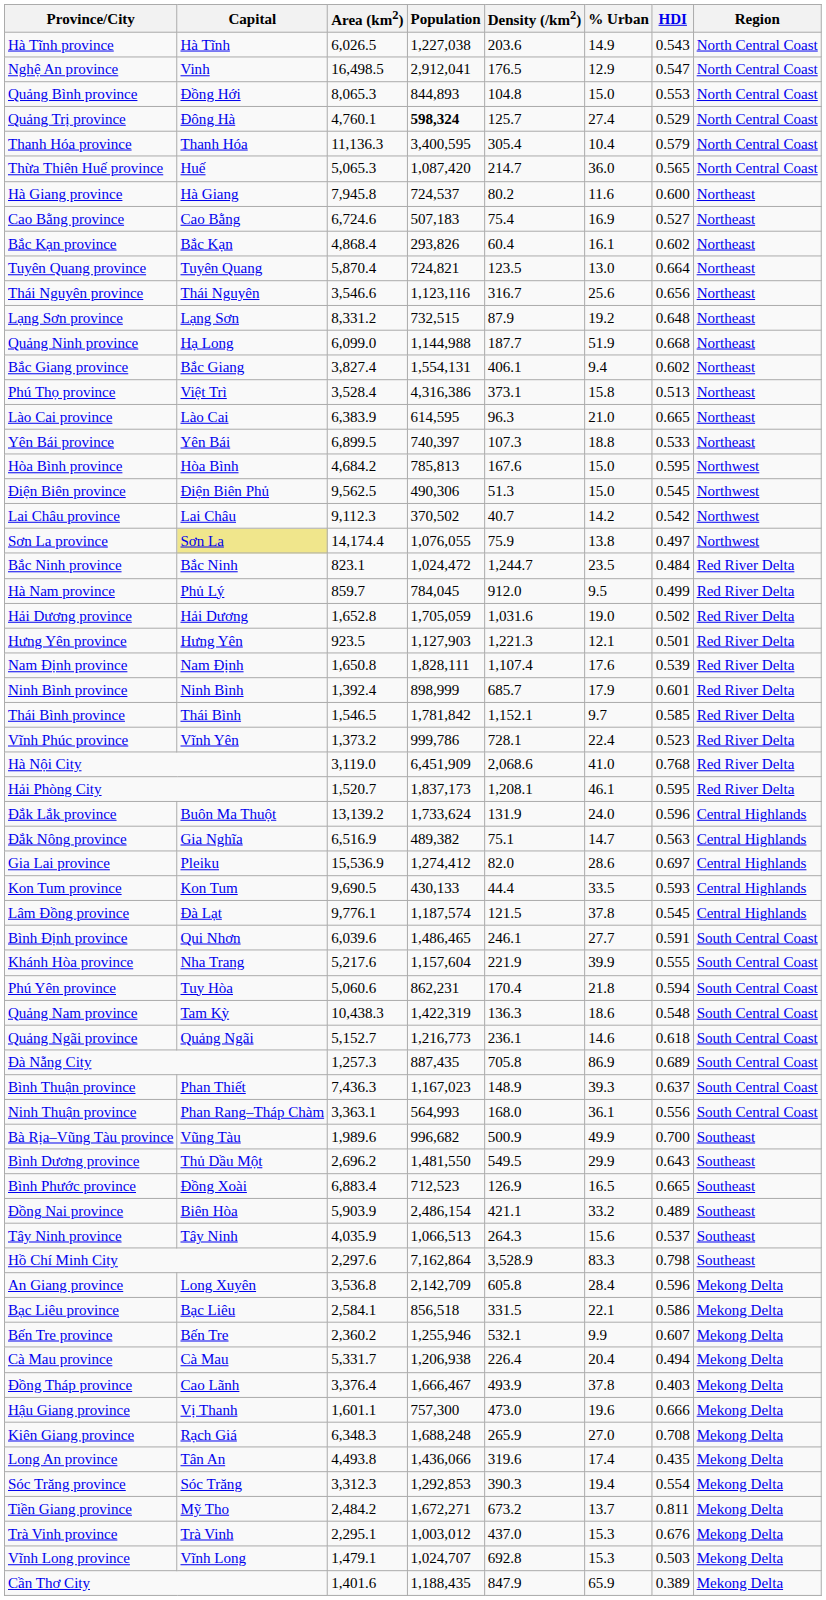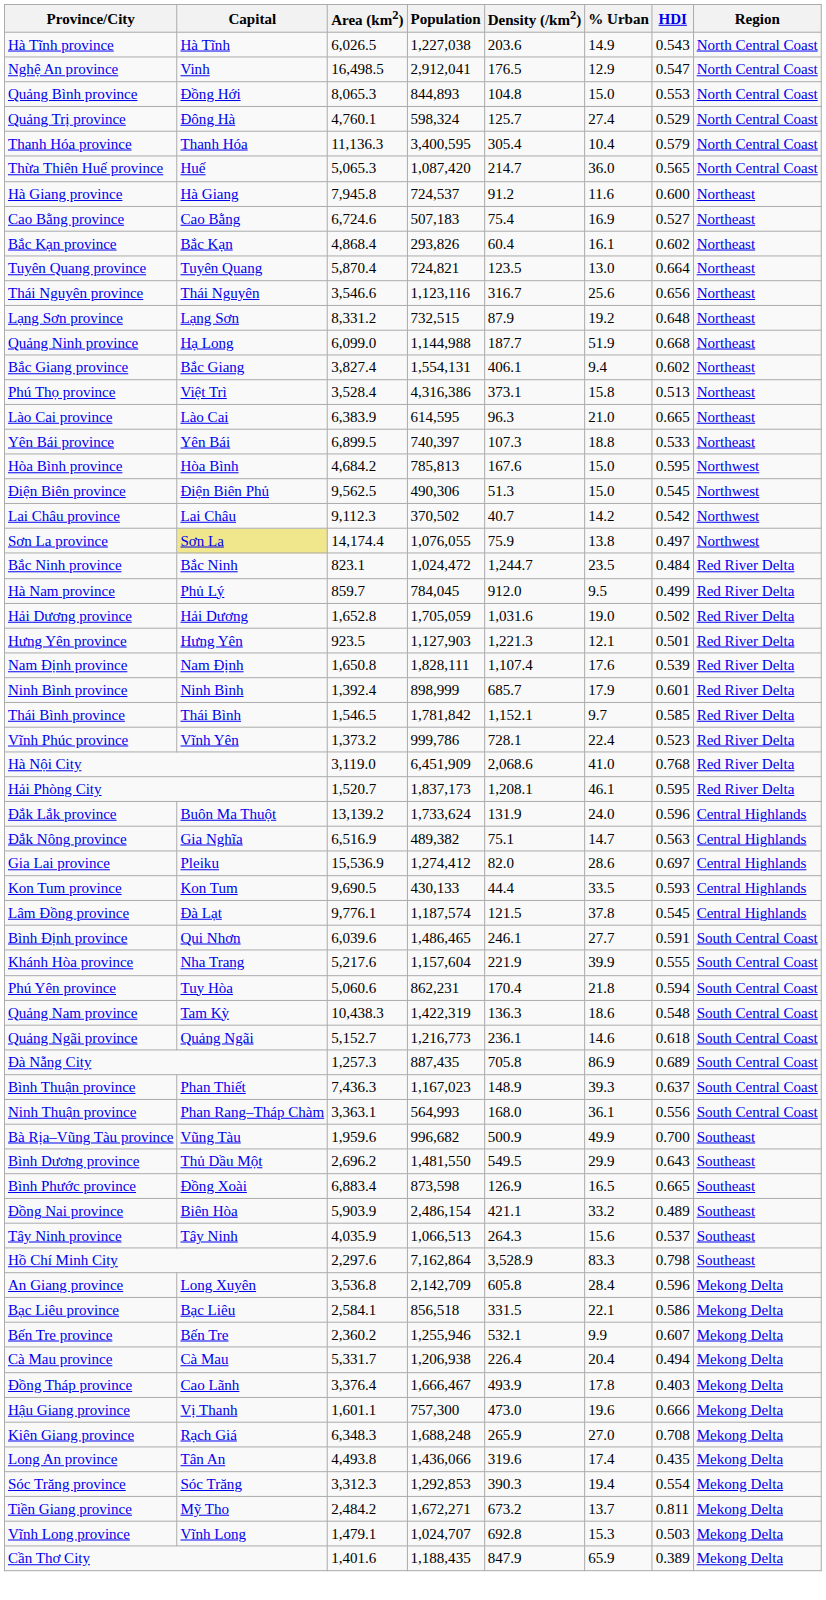 <table class="wikitable sortable sticky-header" style="font-size: 95%;">
 <tr>
 <th>Province/City</th>
 <th>Capital</th>
 <th>Area (km<sup>2</sup>)<br></th>
 <th>Population<br></th>
 <th>Density (/km<sup>2</sup>)<br></th>
 <th>% Urban<br></th>
 <th><a href='#'>HDI</a><br></th>
 <th>Region</th>
 </tr>
 <tr -->
 <td><a href='#'>Hà Tĩnh province</a></td>
 <td><a href='#'>Hà Tĩnh</a></td>
 <td>6,026.5</td>
 <td>1,227,038</td>
 <td>203.6</td>
 <td>14.9</td>
 <td>0.543</td>
 <td><a href='#'>North Central Coast</a></td>
 </tr>
 <tr -->
 <td><a href='#'>Nghệ An province</a></td>
 <td><a href='#'>Vinh</a></td>
 <td>16,498.5</td>
 <td>2,912,041</td>
 <td>176.5</td>
 <td>12.9</td>
 <td>0.547</td>
 <td><a href='#'>North Central Coast</a></td>
 </tr>
 <tr -->
 <td><a href='#'>Quảng Bình province</a></td>
 <td><a href='#'>Đồng Hới</a></td>
 <td>8,065.3</td>
 <td>844,893</td>
 <td>104.8</td>
 <td>15.0</td>
 <td>0.553</td>
 <td><a href='#'>North Central Coast</a></td>
 </tr>
 <tr -->
 <td><a href='#'>Quảng Trị province</a></td>
 <td><a href='#'>Đông Hà</a></td>
 <td>4,760.1</td>
-<td><strong>598,324</strong></td>
+<td>598,324</td>
 <td>125.7</td>
 <td>27.4</td>
 <td>0.529</td>
 <td><a href='#'>North Central Coast</a></td>
 </tr>
 <tr -->
 <td><a href='#'>Thanh Hóa province</a></td>
 <td><a href='#'>Thanh Hóa</a></td>
 <td>11,136.3</td>
 <td>3,400,595</td>
 <td>305.4</td>
 <td>10.4</td>
 <td>0.579</td>
 <td><a href='#'>North Central Coast</a></td>
 </tr>
 <tr -->
 <td><a href='#'>Thừa Thiên Huế province</a></td>
 <td><a href='#'>Huế</a></td>
 <td>5,065.3</td>
 <td>1,087,420</td>
 <td>214.7</td>
 <td>36.0</td>
 <td>0.565</td>
 <td><a href='#'>North Central Coast</a></td>
 </tr>
 <tr -->
 <td><a href='#'>Hà Giang province</a></td>
 <td><a href='#'>Hà Giang</a></td>
 <td>7,945.8</td>
 <td>724,537</td>
-<td>80.2</td>
+<td>91.2</td>
 <td>11.6</td>
 <td>0.600</td>
 <td><a href='#'>Northeast</a></td>
 </tr>
 <tr -->
 <td><a href='#'>Cao Bằng province</a></td>
 <td><a href='#'>Cao Bằng</a></td>
 <td>6,724.6</td>
 <td>507,183</td>
 <td>75.4</td>
 <td>16.9</td>
 <td>0.527</td>
 <td><a href='#'>Northeast</a></td>
 </tr>
 <tr -->
 <td><a href='#'>Bắc Kạn province</a></td>
 <td><a href='#'>Bắc Kạn</a></td>
 <td>4,868.4</td>
 <td>293,826</td>
 <td>60.4</td>
 <td>16.1</td>
 <td>0.602</td>
 <td><a href='#'>Northeast</a></td>
 </tr>
 <tr -->
 <td><a href='#'>Tuyên Quang province</a></td>
 <td><a href='#'>Tuyên Quang</a></td>
 <td>5,870.4</td>
 <td>724,821</td>
 <td>123.5</td>
 <td>13.0</td>
 <td>0.664</td>
 <td><a href='#'>Northeast</a></td>
 </tr>
 <tr -->
 <td><a href='#'>Thái Nguyên province</a></td>
 <td><a href='#'>Thái Nguyên</a></td>
 <td>3,546.6</td>
 <td>1,123,116</td>
 <td>316.7</td>
 <td>25.6</td>
 <td>0.656</td>
 <td><a href='#'>Northeast</a></td>
 </tr>
 <tr -->
 <td><a href='#'>Lạng Sơn province</a></td>
 <td><a href='#'>Lạng Sơn</a></td>
 <td>8,331.2</td>
 <td>732,515</td>
 <td>87.9</td>
 <td>19.2</td>
 <td>0.648</td>
 <td><a href='#'>Northeast</a></td>
 </tr>
 <tr -->
 <td><a href='#'>Quảng Ninh province</a></td>
 <td><a href='#'>Hạ Long</a></td>
 <td>6,099.0</td>
 <td>1,144,988</td>
 <td>187.7</td>
 <td>51.9</td>
 <td>0.668</td>
 <td><a href='#'>Northeast</a></td>
 </tr>
 <tr -->
 <td><a href='#'>Bắc Giang province</a></td>
 <td><a href='#'>Bắc Giang</a></td>
 <td>3,827.4</td>
 <td>1,554,131</td>
 <td>406.1</td>
 <td>9.4</td>
 <td>0.602</td>
 <td><a href='#'>Northeast</a></td>
 </tr>
 <tr -->
 <td><a href='#'>Phú Thọ province</a></td>
 <td><a href='#'>Việt Trì</a></td>
 <td>3,528.4</td>
 <td>4,316,386</td>
 <td>373.1</td>
 <td>15.8</td>
 <td>0.513</td>
 <td><a href='#'>Northeast</a></td>
 </tr>
 <tr -->
 <td><a href='#'>Lào Cai province</a></td>
 <td><a href='#'>Lào Cai</a></td>
 <td>6,383.9</td>
 <td>614,595</td>
 <td>96.3</td>
 <td>21.0</td>
 <td>0.665</td>
 <td><a href='#'>Northeast</a></td>
 </tr>
 <tr -->
 <td><a href='#'>Yên Bái province</a></td>
 <td><a href='#'>Yên Bái</a></td>
 <td>6,899.5</td>
 <td>740,397</td>
 <td>107.3</td>
 <td>18.8</td>
 <td>0.533</td>
 <td><a href='#'>Northeast</a></td>
 </tr>
 <tr -->
 <td><a href='#'>Hòa Bình province</a></td>
 <td><a href='#'>Hòa Bình</a></td>
 <td>4,684.2</td>
 <td>785,813</td>
 <td>167.6</td>
 <td>15.0</td>
 <td>0.595</td>
 <td><a href='#'>Northwest</a></td>
 </tr>
 <tr -->
 <td><a href='#'>Điện Biên province</a></td>
 <td><a href='#'>Điện Biên Phủ</a></td>
 <td>9,562.5</td>
 <td>490,306</td>
 <td>51.3</td>
 <td>15.0</td>
 <td>0.545</td>
 <td><a href='#'>Northwest</a></td>
 </tr>
 <tr -->
 <td><a href='#'>Lai Châu province</a></td>
 <td><a href='#'>Lai Châu</a></td>
 <td>9,112.3</td>
 <td>370,502</td>
 <td>40.7</td>
 <td>14.2</td>
 <td>0.542</td>
 <td><a href='#'>Northwest</a></td>
 </tr>
 <tr -->
 <td><a href='#'>Sơn La province</a></td>
 <td style="background: khaki;"><a href='#'>Sơn La</a></td>
 <td>14,174.4</td>
 <td>1,076,055</td>
 <td>75.9</td>
 <td>13.8</td>
 <td>0.497</td>
 <td><a href='#'>Northwest</a></td>
 </tr>
 <tr -->
 <td><a href='#'>Bắc Ninh province</a></td>
 <td><a href='#'>Bắc Ninh</a></td>
 <td>823.1</td>
 <td>1,024,472</td>
 <td>1,244.7</td>
 <td>23.5</td>
 <td>0.484</td>
 <td><a href='#'>Red River Delta</a></td>
 </tr>
 <tr -->
 <td><a href='#'>Hà Nam province</a></td>
 <td><a href='#'>Phủ Lý</a></td>
 <td>859.7</td>
 <td>784,045</td>
 <td>912.0</td>
 <td>9.5</td>
 <td>0.499</td>
 <td><a href='#'>Red River Delta</a></td>
 </tr>
 <tr -->
 <td><a href='#'>Hải Dương province</a></td>
 <td><a href='#'>Hải Dương</a></td>
 <td>1,652.8</td>
 <td>1,705,059</td>
 <td>1,031.6</td>
 <td>19.0</td>
 <td>0.502</td>
 <td><a href='#'>Red River Delta</a></td>
 </tr>
 <tr -->
 <td><a href='#'>Hưng Yên province</a></td>
 <td><a href='#'>Hưng Yên</a></td>
 <td>923.5</td>
 <td>1,127,903</td>
 <td>1,221.3</td>
 <td>12.1</td>
 <td>0.501</td>
 <td><a href='#'>Red River Delta</a></td>
 </tr>
 <tr -->
 <td><a href='#'>Nam Định province</a></td>
 <td><a href='#'>Nam Định</a></td>
 <td>1,650.8</td>
 <td>1,828,111</td>
 <td>1,107.4</td>
 <td>17.6</td>
 <td>0.539</td>
 <td><a href='#'>Red River Delta</a></td>
 </tr>
 <tr -->
 <td><a href='#'>Ninh Bình province</a></td>
 <td><a href='#'>Ninh Bình</a></td>
 <td>1,392.4</td>
 <td>898,999</td>
 <td>685.7</td>
 <td>17.9</td>
 <td>0.601</td>
 <td><a href='#'>Red River Delta</a></td>
 </tr>
 <tr -->
 <td><a href='#'>Thái Bình province</a></td>
 <td><a href='#'>Thái Bình</a></td>
 <td>1,546.5</td>
 <td>1,781,842</td>
 <td>1,152.1</td>
 <td>9.7</td>
 <td>0.585</td>
 <td><a href='#'>Red River Delta</a></td>
 </tr>
 <tr -->
 <td><a href='#'>Vĩnh Phúc province</a></td>
 <td><a href='#'>Vĩnh Yên</a></td>
 <td>1,373.2</td>
 <td>999,786</td>
 <td>728.1</td>
 <td>22.4</td>
 <td>0.523</td>
 <td><a href='#'>Red River Delta</a></td>
 </tr>
 <tr -->
 <td colspan="2"><a href='#'>Hà Nội City</a></td>
 <td>3,119.0</td>
 <td>6,451,909</td>
 <td>2,068.6</td>
 <td>41.0</td>
 <td>0.768</td>
 <td><a href='#'>Red River Delta</a></td>
 </tr>
 <tr -->
 <td colspan="2"><a href='#'>Hải Phòng City</a></td>
 <td>1,520.7</td>
 <td>1,837,173</td>
 <td>1,208.1</td>
 <td>46.1</td>
 <td>0.595</td>
 <td><a href='#'>Red River Delta</a></td>
 </tr>
 <tr -->
 <td><a href='#'>Đắk Lắk province</a></td>
 <td><a href='#'>Buôn Ma Thuột</a></td>
 <td>13,139.2</td>
 <td>1,733,624</td>
 <td>131.9</td>
 <td>24.0</td>
 <td>0.596</td>
 <td><a href='#'>Central Highlands</a></td>
 </tr>
 <tr -->
 <td><a href='#'>Đắk Nông province</a></td>
 <td><a href='#'>Gia Nghĩa</a></td>
 <td>6,516.9</td>
 <td>489,382</td>
 <td>75.1</td>
 <td>14.7</td>
 <td>0.563</td>
 <td><a href='#'>Central Highlands</a></td>
 </tr>
 <tr -->
 <td><a href='#'>Gia Lai province</a></td>
 <td><a href='#'>Pleiku</a></td>
 <td>15,536.9</td>
 <td>1,274,412</td>
 <td>82.0</td>
 <td>28.6</td>
 <td>0.697</td>
 <td><a href='#'>Central Highlands</a></td>
 </tr>
 <tr -->
 <td><a href='#'>Kon Tum province</a></td>
 <td><a href='#'>Kon Tum</a></td>
 <td>9,690.5</td>
 <td>430,133</td>
 <td>44.4</td>
 <td>33.5</td>
 <td>0.593</td>
 <td><a href='#'>Central Highlands</a></td>
 </tr>
 <tr -->
 <td><a href='#'>Lâm Đồng province</a></td>
 <td><a href='#'>Đà Lạt</a></td>
 <td>9,776.1</td>
 <td>1,187,574</td>
 <td>121.5</td>
 <td>37.8</td>
 <td>0.545</td>
 <td><a href='#'>Central Highlands</a></td>
 </tr>
 <tr -->
 <td><a href='#'>Bình Định province</a></td>
 <td><a href='#'>Qui Nhơn</a></td>
 <td>6,039.6</td>
 <td>1,486,465</td>
 <td>246.1</td>
 <td>27.7</td>
 <td>0.591</td>
 <td><a href='#'>South Central Coast</a></td>
 </tr>
 <tr -->
 <td><a href='#'>Khánh Hòa province</a></td>
 <td><a href='#'>Nha Trang</a></td>
 <td>5,217.6</td>
 <td>1,157,604</td>
 <td>221.9</td>
 <td>39.9</td>
 <td>0.555</td>
 <td><a href='#'>South Central Coast</a></td>
 </tr>
 <tr -->
 <td><a href='#'>Phú Yên province</a></td>
 <td><a href='#'>Tuy Hòa</a></td>
 <td>5,060.6</td>
 <td>862,231</td>
 <td>170.4</td>
 <td>21.8</td>
 <td>0.594</td>
 <td><a href='#'>South Central Coast</a></td>
 </tr>
 <tr -->
 <td><a href='#'>Quảng Nam province</a></td>
 <td><a href='#'>Tam Kỳ</a></td>
 <td>10,438.3</td>
 <td>1,422,319</td>
 <td>136.3</td>
 <td>18.6</td>
 <td>0.548</td>
 <td><a href='#'>South Central Coast</a></td>
 </tr>
 <tr -->
 <td><a href='#'>Quảng Ngãi province</a></td>
 <td><a href='#'>Quảng Ngãi</a></td>
 <td>5,152.7</td>
 <td>1,216,773</td>
 <td>236.1</td>
 <td>14.6</td>
 <td>0.618</td>
 <td><a href='#'>South Central Coast</a></td>
 </tr>
 <tr -->
 <td colspan="2"><a href='#'>Đà Nẵng City</a></td>
 <td>1,257.3</td>
 <td>887,435</td>
 <td>705.8</td>
 <td>86.9</td>
 <td>0.689</td>
 <td><a href='#'>South Central Coast</a></td>
 </tr>
 <tr -->
 <td><a href='#'>Bình Thuận province</a></td>
 <td><a href='#'>Phan Thiết</a></td>
 <td>7,436.3</td>
 <td>1,167,023</td>
 <td>148.9</td>
 <td>39.3</td>
 <td>0.637</td>
 <td><a href='#'>South Central Coast</a></td>
 </tr>
 <tr -->
 <td><a href='#'>Ninh Thuận province</a></td>
 <td><a href='#'>Phan Rang–Tháp Chàm</a></td>
 <td>3,363.1</td>
 <td>564,993</td>
 <td>168.0</td>
 <td>36.1</td>
 <td>0.556</td>
 <td><a href='#'>South Central Coast</a></td>
 </tr>
 <tr -->
 <td><a href='#'>Bà Rịa–Vũng Tàu province</a></td>
 <td><a href='#'>Vũng Tàu</a></td>
-<td>1,989.6</td>
+<td>1,959.6</td>
 <td>996,682</td>
 <td>500.9</td>
 <td>49.9</td>
 <td>0.700</td>
 <td><a href='#'>Southeast</a></td>
 </tr>
 <tr -->
 <td><a href='#'>Bình Dương province</a></td>
 <td><a href='#'>Thủ Dầu Một</a></td>
 <td>2,696.2</td>
 <td>1,481,550</td>
 <td>549.5</td>
 <td>29.9</td>
 <td>0.643</td>
 <td><a href='#'>Southeast</a></td>
 </tr>
 <tr -->
 <td><a href='#'>Bình Phước province</a></td>
 <td><a href='#'>Đồng Xoài</a></td>
 <td>6,883.4</td>
-<td>712,523</td>
+<td>873,598</td>
 <td>126.9</td>
 <td>16.5</td>
 <td>0.665</td>
 <td><a href='#'>Southeast</a></td>
 </tr>
 <tr -->
 <td><a href='#'>Đồng Nai province</a></td>
 <td><a href='#'>Biên Hòa</a></td>
 <td>5,903.9</td>
 <td>2,486,154</td>
 <td>421.1</td>
 <td>33.2</td>
 <td>0.489</td>
 <td><a href='#'>Southeast</a></td>
 </tr>
 <tr -->
 <td><a href='#'>Tây Ninh province</a></td>
 <td><a href='#'>Tây Ninh</a></td>
 <td>4,035.9</td>
 <td>1,066,513</td>
 <td>264.3</td>
 <td>15.6</td>
 <td>0.537</td>
 <td><a href='#'>Southeast</a></td>
 </tr>
 <tr -->
 <td colspan="2"><a href='#'>Hồ Chí Minh City</a></td>
 <td>2,297.6</td>
 <td>7,162,864</td>
 <td>3,528.9</td>
 <td>83.3</td>
 <td>0.798</td>
 <td><a href='#'>Southeast</a></td>
 </tr>
 <tr -->
 <td><a href='#'>An Giang province</a></td>
 <td><a href='#'>Long Xuyên</a></td>
 <td>3,536.8</td>
 <td>2,142,709</td>
 <td>605.8</td>
 <td>28.4</td>
 <td>0.596</td>
 <td><a href='#'>Mekong Delta</a></td>
 </tr>
 <tr -->
 <td><a href='#'>Bạc Liêu province</a></td>
 <td><a href='#'>Bạc Liêu</a></td>
 <td>2,584.1</td>
 <td>856,518</td>
 <td>331.5</td>
 <td>22.1</td>
 <td>0.586</td>
 <td><a href='#'>Mekong Delta</a></td>
 </tr>
 <tr -->
 <td><a href='#'>Bến Tre province</a></td>
 <td><a href='#'>Bến Tre</a></td>
 <td>2,360.2</td>
 <td>1,255,946</td>
 <td>532.1</td>
 <td>9.9</td>
 <td>0.607</td>
 <td><a href='#'>Mekong Delta</a></td>
 </tr>
 <tr -->
 <td><a href='#'>Cà Mau province</a></td>
 <td><a href='#'>Cà Mau</a></td>
 <td>5,331.7</td>
 <td>1,206,938</td>
 <td>226.4</td>
 <td>20.4</td>
 <td>0.494</td>
 <td><a href='#'>Mekong Delta</a></td>
 </tr>
 <tr -->
 <td><a href='#'>Đồng Tháp province</a></td>
 <td><a href='#'>Cao Lãnh</a></td>
 <td>3,376.4</td>
 <td>1,666,467</td>
 <td>493.9</td>
-<td>37.8</td>
+<td>17.8</td>
 <td>0.403</td>
 <td><a href='#'>Mekong Delta</a></td>
 </tr>
 <tr -->
 <td><a href='#'>Hậu Giang province</a></td>
 <td><a href='#'>Vị Thanh</a></td>
 <td>1,601.1</td>
 <td>757,300</td>
 <td>473.0</td>
 <td>19.6</td>
 <td>0.666</td>
 <td><a href='#'>Mekong Delta</a></td>
 </tr>
 <tr -->
 <td><a href='#'>Kiên Giang province</a></td>
 <td><a href='#'>Rạch Giá</a></td>
 <td>6,348.3</td>
 <td>1,688,248</td>
 <td>265.9</td>
 <td>27.0</td>
 <td>0.708</td>
 <td><a href='#'>Mekong Delta</a></td>
 </tr>
 <tr -->
 <td><a href='#'>Long An province</a></td>
 <td><a href='#'>Tân An</a></td>
 <td>4,493.8</td>
 <td>1,436,066</td>
 <td>319.6</td>
 <td>17.4</td>
 <td>0.435</td>
 <td><a href='#'>Mekong Delta</a></td>
 </tr>
 <tr -->
 <td><a href='#'>Sóc Trăng province</a></td>
 <td><a href='#'>Sóc Trăng</a></td>
 <td>3,312.3</td>
 <td>1,292,853</td>
 <td>390.3</td>
 <td>19.4</td>
 <td>0.554</td>
 <td><a href='#'>Mekong Delta</a></td>
 </tr>
 <tr -->
 <td><a href='#'>Tiền Giang province</a></td>
 <td><a href='#'>Mỹ Tho</a></td>
 <td>2,484.2</td>
 <td>1,672,271</td>
 <td>673.2</td>
 <td>13.7</td>
 <td>0.811</td>
 <td><a href='#'>Mekong Delta</a></td>
 </tr>
 <tr -->
-<td><a href='#'>Trà Vinh province</a></td>
-<td><a href='#'>Trà Vinh</a></td>
-<td>2,295.1</td>
-<td>1,003,012</td>
-<td>437.0</td>
-<td>15.3</td>
-<td>0.676</td>
-<td><a href='#'>Mekong Delta</a></td>
-</tr>
-<tr -->
 <td><a href='#'>Vĩnh Long province</a></td>
 <td><a href='#'>Vĩnh Long</a></td>
 <td>1,479.1</td>
 <td>1,024,707</td>
 <td>692.8</td>
 <td>15.3</td>
 <td>0.503</td>
 <td><a href='#'>Mekong Delta</a></td>
 </tr>
 <tr -->
 <td colspan="2"><a href='#'>Cần Thơ City</a></td>
 <td>1,401.6</td>
 <td>1,188,435</td>
 <td>847.9</td>
 <td>65.9</td>
 <td>0.389</td>
 <td><a href='#'>Mekong Delta</a></td>
 </tr>
 </table>
